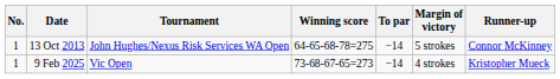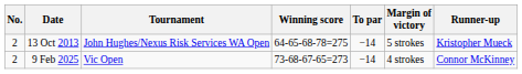 <table class="wikitable" style="font-size:95%;">
 <tr>
 <th>No.</th>
 <th>Date</th>
 <th>Tournament</th>
 <th>Winning score</th>
 <th>To par</th>
 <th>Margin of<br>victory</th>
 <th>Runner-up</th>
 </tr>
 <tr>
-<td align=center>1</td>
+<td align=center>2</td>
 <td align=right>13 Oct <a href='#'>2013</a></td>
 <td><a href='#'>John Hughes/Nexus Risk Services WA Open</a></td>
 <td align=right>64-65-68-78=275</td>
 <td align=center>−14</td>
 <td>5 strokes</td>
-<td> <a href='#'>Connor McKinney</a></td>
+<td> <a href='#'>Kristopher Mueck</a></td>
 </tr>
 <tr>
-<td align=center>1</td>
+<td align=center>2</td>
 <td align=right>9 Feb <a href='#'>2025</a></td>
 <td><a href='#'>Vic Open</a></td>
 <td align=right>73-68-67-65=273</td>
 <td align=center>−14</td>
 <td>4 strokes</td>
-<td> <a href='#'>Kristopher Mueck</a></td>
+<td> <a href='#'>Connor McKinney</a></td>
 </tr>
 </table>
